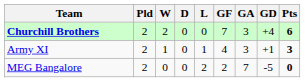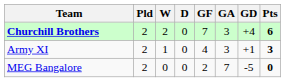 <table class="wikitable" style="text-align: center;">
 <tr>
 <th width="175">Team</th>
 <th width="20">Pld</th>
 <th width="20">W</th>
 <th width="20">D</th>
-<th width="20">L</th>
 <th width="20">GF</th>
 <th width="20">GA</th>
 <th width="20">GD</th>
 <th width="20">Pts</th>
 </tr>
 <tr bgcolor=#ccffcc>
 <td align=left><strong><a href='#'>Churchill Brothers</a></strong></td>
 <td>2</td>
 <td>2</td>
-<td>0</td>
 <td>0</td>
 <td>7</td>
 <td>3</td>
 <td>+4</td>
 <td><strong>6</strong></td>
 </tr>
 <tr>
 <td align=left><a href='#'>Army XI</a></td>
 <td>2</td>
 <td>1</td>
 <td>0</td>
-<td>1</td>
 <td>4</td>
 <td>3</td>
 <td>+1</td>
 <td><strong>3</strong></td>
 </tr>
 <tr>
 <td align=left><a href='#'>MEG Bangalore</a></td>
 <td>2</td>
 <td>0</td>
 <td>0</td>
 <td>2</td>
-<td>2</td>
 <td>7</td>
 <td>-5</td>
 <td><strong>0</strong></td>
 </tr>
 </table>
